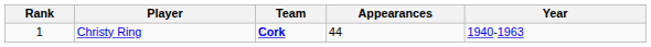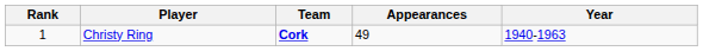 <table class="wikitable sortable" style="text-align:center;">
 <tr>
 <th width=3%>Rank</th>
 <th width=10%>Player</th>
 <th width=3%>Team</th>
 <th width=5%>Appearances</th>
 <th width=10%>Year</th>
 </tr>
 <tr>
 <td>1</td>
 <td align=left><a href='#'>Christy Ring</a></td>
 <td align=left><strong><a href='#'>Cork</a></strong></td>
-<td align=left>44</td>
+<td align=left>49</td>
 <td align=left><a href='#'>1940</a>-<a href='#'>1963</a></td>
 </tr>
 </table>
